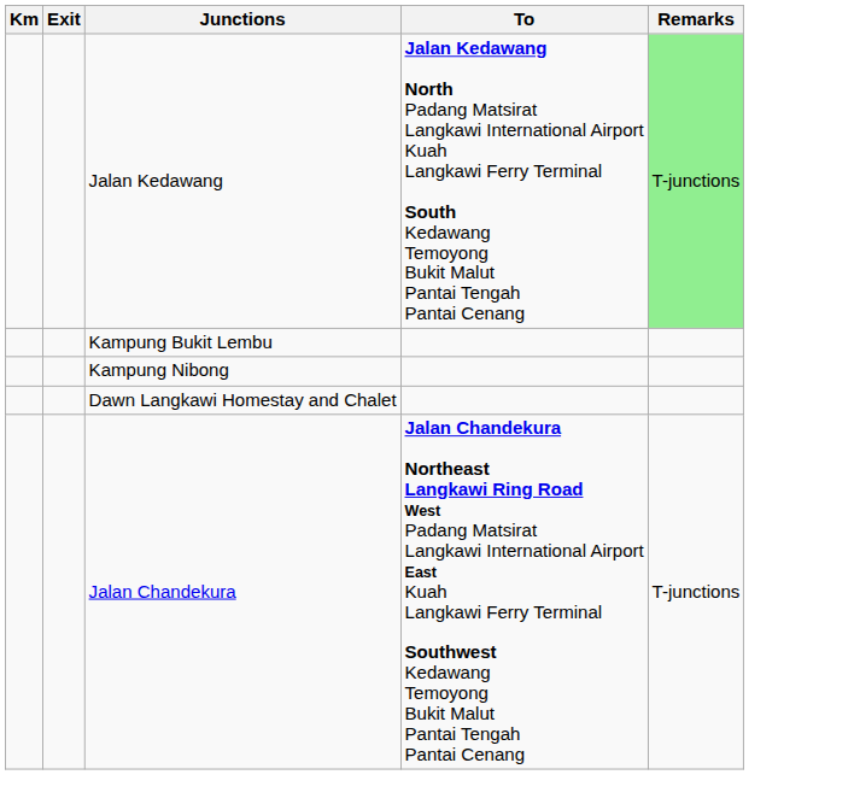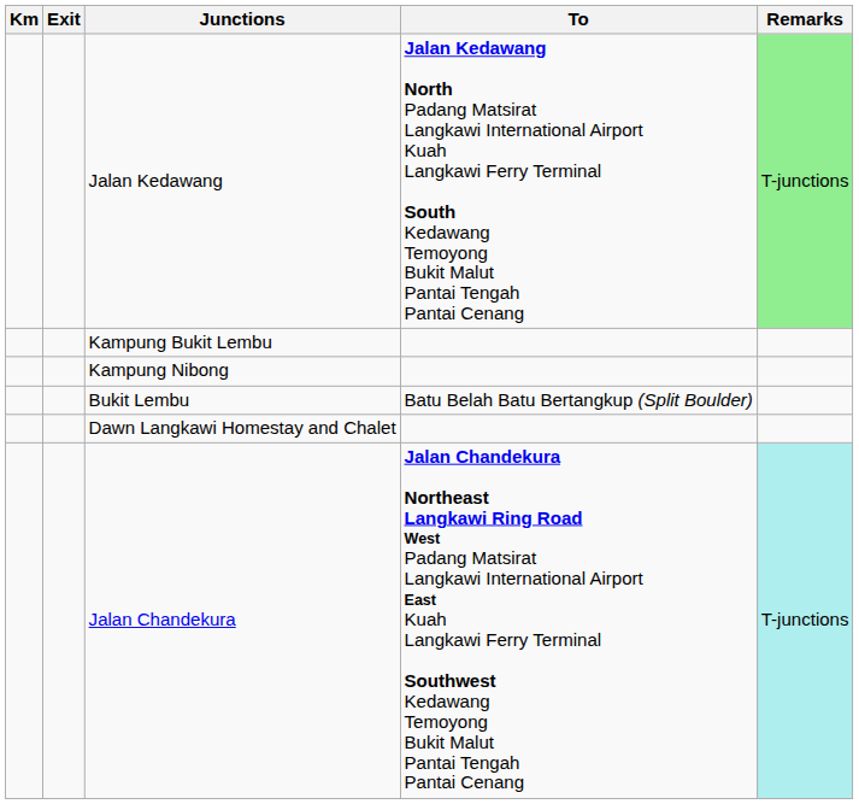 <table class="wikitable">
 <tr>
 <th>Km</th>
 <th>Exit</th>
 <th>Junctions</th>
 <th>To</th>
 <th>Remarks</th>
 </tr>
 <tr>
 <td></td>
 <td></td>
 <td>Jalan Kedawang</td>
 <td> <strong><a href='#'>Jalan Kedawang</a></strong><br><br><strong>North</strong><br> Padang Matsirat<br> Langkawi International Airport <br> Kuah<br> Langkawi Ferry Terminal <br><br><strong>South</strong><br> Kedawang<br> Temoyong<br> Bukit Malut<br> Pantai Tengah <br> Pantai Cenang </td>
 <td style="background: lightgreen;">T-junctions</td>
 </tr>
 <tr>
 <td></td>
 <td></td>
 <td>Kampung Bukit Lembu</td>
 <td></td>
 <td></td>
 </tr>
 <tr>
 <td></td>
 <td></td>
 <td>Kampung Nibong</td>
 <td></td>
 <td></td>
 </tr>
 <tr>
 <td></td>
 <td></td>
+<td>Bukit Lembu</td>
+<td>Batu Belah Batu Bertangkup <em>(Split Boulder)</em></td>
+<td></td>
+</tr>
+<tr>
+<td></td>
+<td></td>
 <td>Dawn Langkawi Homestay and Chalet</td>
 <td></td>
 <td></td>
 </tr>
 <tr>
 <td></td>
 <td></td>
 <td><a href='#'>Jalan Chandekura</a></td>
 <td> <strong><a href='#'>Jalan Chandekura</a></strong><br><br><strong>Northeast</strong><br> <strong><a href='#'>Langkawi Ring Road</a></strong><br><small><strong>West</strong></small><br> Padang Matsirat<br> Langkawi International Airport <br><small><strong>East</strong></small><br> Kuah<br> Langkawi Ferry Terminal <br><br><strong>Southwest</strong><br> Kedawang<br> Temoyong<br> Bukit Malut<br> Pantai Tengah <br> Pantai Cenang </td>
-<td>T-junctions</td>
+<td style="background: paleturquoise;">T-junctions</td>
 </tr>
 </table>
